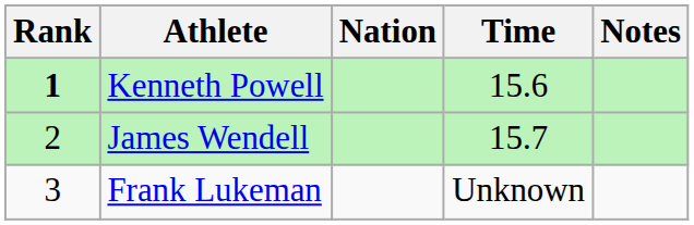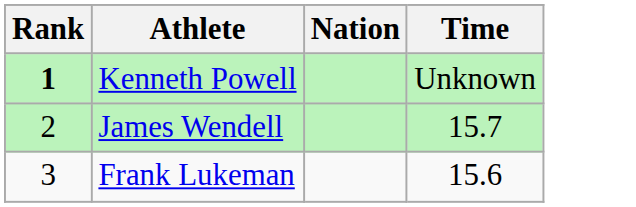 <table class="wikitable sortable" style="text-align:center">
 <tr>
 <th>Rank</th>
 <th>Athlete</th>
 <th>Nation</th>
 <th>Time</th>
-<th>Notes</th>
 </tr>
 <tr bgcolor=bbf3bb>
 <td><strong>1</strong></td>
 <td align=left><a href='#'>Kenneth Powell</a></td>
 <td align=left></td>
-<td>15.6</td>
-<td></td>
+<td>Unknown</td>
 </tr>
 <tr bgcolor=bbf3bb>
 <td>2</td>
 <td align=left><a href='#'>James Wendell</a></td>
 <td align=left></td>
 <td>15.7</td>
-<td></td>
 </tr>
 <tr>
 <td>3</td>
 <td align=left><a href='#'>Frank Lukeman</a></td>
 <td align=left></td>
-<td>Unknown</td>
-<td></td>
+<td>15.6</td>
 </tr>
 </table>
